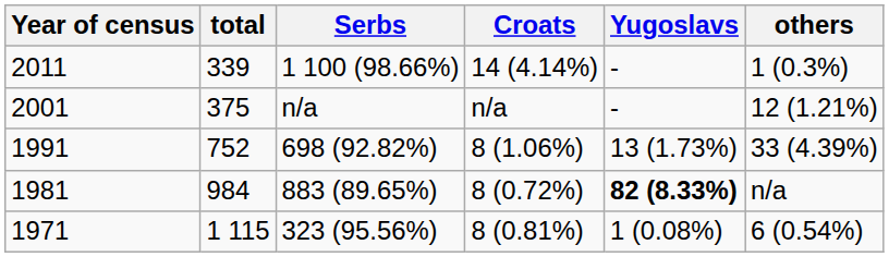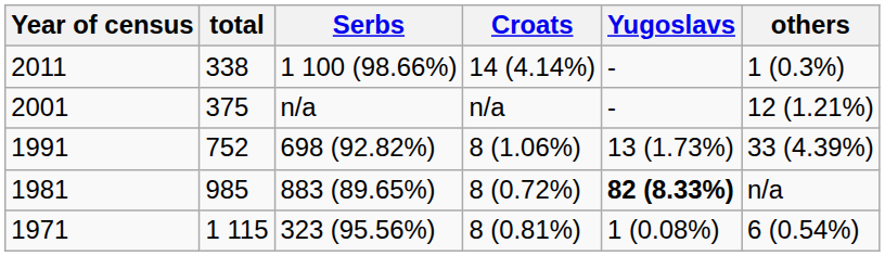 <table class="wikitable">
 <tr>
 <th>Year of census</th>
 <th>total</th>
 <th><a href='#'>Serbs</a></th>
 <th><a href='#'>Croats</a></th>
 <th><a href='#'>Yugoslavs</a></th>
 <th>others</th>
 </tr>
 <tr>
 <td>2011</td>
-<td>339</td>
+<td>338</td>
 <td>1 100 (98.66%)</td>
 <td>14 (4.14%)</td>
 <td>-</td>
 <td>1 (0.3%)</td>
 </tr>
 <tr>
 <td>2001</td>
 <td>375</td>
 <td>n/a</td>
 <td>n/a</td>
 <td>-</td>
 <td>12 (1.21%)</td>
 </tr>
 <tr>
 <td>1991</td>
 <td>752</td>
 <td>698 (92.82%)</td>
 <td>8 (1.06%)</td>
 <td>13 (1.73%)</td>
 <td>33 (4.39%)</td>
 </tr>
 <tr>
 <td>1981</td>
-<td>984</td>
+<td>985</td>
 <td>883 (89.65%)</td>
 <td>8 (0.72%)</td>
 <td><strong>82 (8.33%)</strong></td>
 <td>n/a</td>
 </tr>
 <tr>
 <td>1971</td>
 <td>1 115</td>
 <td>323 (95.56%)</td>
 <td>8 (0.81%)</td>
 <td>1 (0.08%)</td>
 <td>6 (0.54%)</td>
 </tr>
 </table>
